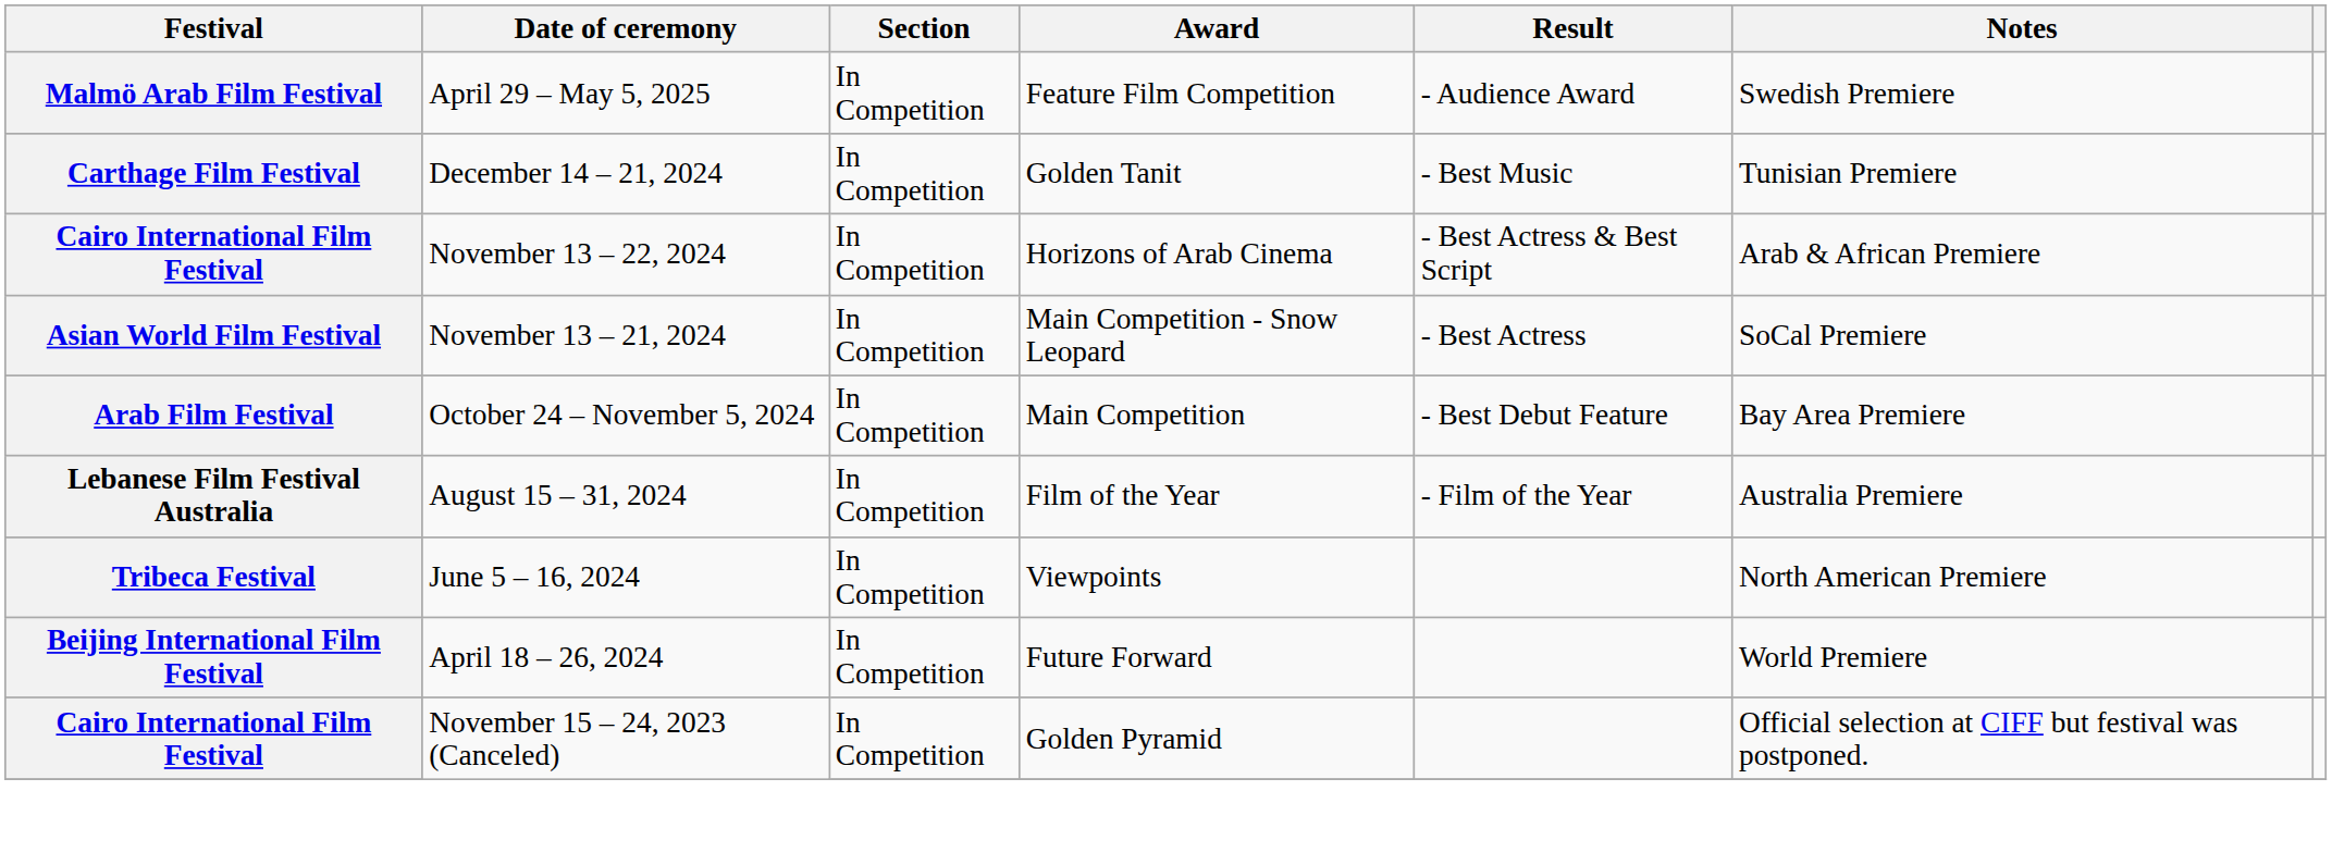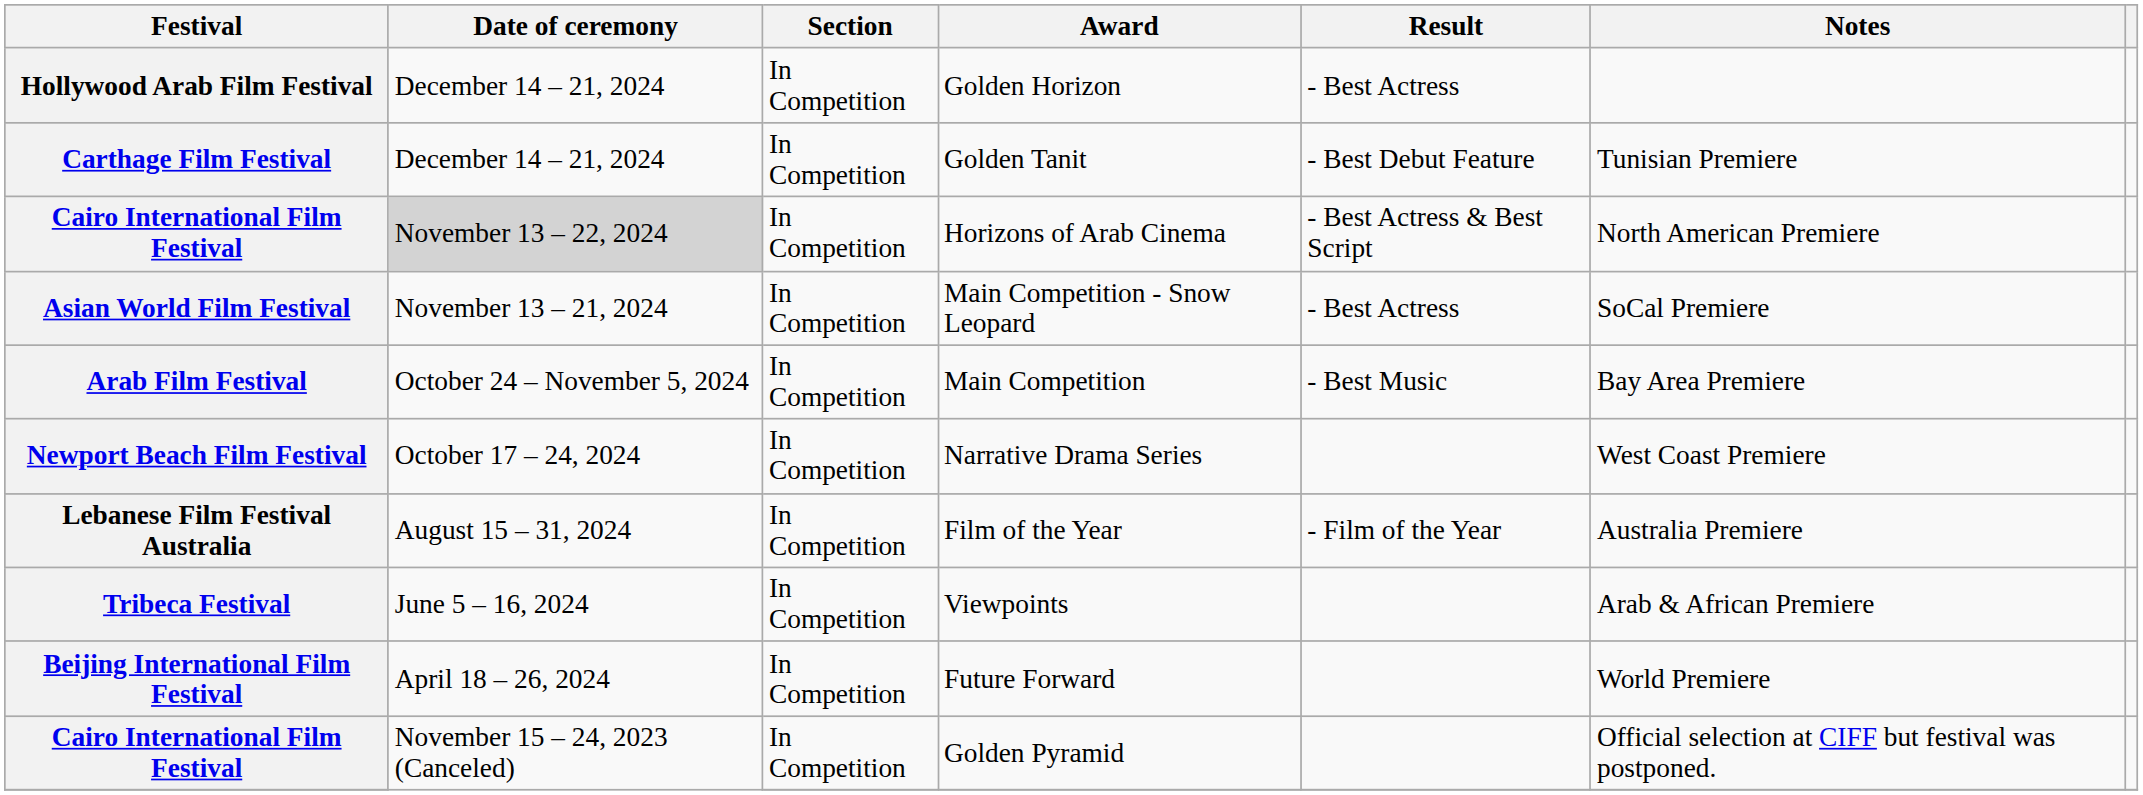 <table class="wikitable plainrowheaders sortable">
 <tr>
 <th scope="col">Festival</th>
 <th scope="col">Date of ceremony</th>
 <th scope="col">Section</th>
 <th scope="col">Award</th>
 <th scope="col">Result</th>
 <th scope="col">Notes</th>
 <th scope="col" class="unsortable"></th>
 </tr>
 <tr>
-<th scope="row"><a href='#'>Malmö Arab Film Festival</a></th>
-<td rowspan="1">April 29 – May 5, 2025</td>
+<th scope="row">Hollywood Arab Film Festival</th>
+<td rowspan="1">December 14 – 21, 2024</td>
 <td>In Competition</td>
-<td>Feature Film Competition</td>
-<td> - Audience Award</td>
-<td>Swedish Premiere</td>
+<td>Golden Horizon</td>
+<td> - Best Actress</td>
+<td></td>
 <td></td>
 </tr>
 <tr>
 <th scope="row"><a href='#'>Carthage Film Festival</a></th>
 <td rowspan="1">December 14 – 21, 2024</td>
 <td>In Competition</td>
 <td>Golden Tanit</td>
-<td> - Best Music</td>
+<td> - Best Debut Feature</td>
 <td>Tunisian Premiere</td>
 <td></td>
 </tr>
 <tr>
 <th scope="row"><a href='#'>Cairo International Film Festival</a></th>
-<td rowspan="1">November 13 – 22, 2024</td>
+<td rowspan="1" style="background: lightgrey;">November 13 – 22, 2024</td>
 <td>In Competition</td>
 <td>Horizons of Arab Cinema</td>
 <td> - Best Actress & Best Script</td>
-<td>Arab & African Premiere</td>
+<td>North American Premiere</td>
 <td></td>
 </tr>
 <tr>
 <th scope="row"><a href='#'>Asian World Film Festival</a></th>
 <td rowspan="1">November 13 – 21, 2024</td>
 <td>In Competition</td>
 <td>Main Competition - Snow Leopard</td>
 <td> - Best Actress</td>
 <td>SoCal Premiere</td>
 <td></td>
 </tr>
 <tr>
 <th scope="row"><a href='#'>Arab Film Festival</a></th>
 <td rowspan="1">October 24 – November 5, 2024</td>
 <td>In Competition</td>
 <td>Main Competition</td>
-<td> - Best Debut Feature</td>
+<td> - Best Music</td>
 <td>Bay Area Premiere</td>
+<td></td>
+</tr>
+<tr>
+<th scope="row"><a href='#'>Newport Beach Film Festival</a></th>
+<td rowspan="1">October 17 – 24, 2024</td>
+<td>In Competition</td>
+<td>Narrative Drama Series</td>
+<td></td>
+<td>West Coast Premiere</td>
 <td></td>
 </tr>
 <tr>
 <th scope="row">Lebanese Film Festival Australia</th>
 <td rowspan="1">August 15 – 31, 2024</td>
 <td>In Competition</td>
 <td>Film of the Year</td>
 <td> - Film of the Year</td>
 <td>Australia Premiere</td>
 <td></td>
 </tr>
 <tr>
 <th scope="row"><a href='#'>Tribeca Festival</a></th>
 <td rowspan="1">June 5 – 16, 2024</td>
 <td>In Competition</td>
 <td>Viewpoints</td>
 <td></td>
-<td>North American Premiere</td>
+<td>Arab & African Premiere</td>
 <td></td>
 </tr>
 <tr>
 <th scope="row"><a href='#'>Beijing International Film Festival</a></th>
 <td rowspan="1">April 18 – 26, 2024</td>
 <td>In Competition</td>
 <td>Future Forward</td>
 <td></td>
 <td>World Premiere</td>
 <td></td>
 </tr>
 <tr>
 <th scope="row"><a href='#'>Cairo International Film Festival</a></th>
 <td rowspan="2">November 15 – 24, 2023 (Canceled)</td>
 <td>In Competition</td>
 <td>Golden Pyramid</td>
 <td></td>
 <td>Official selection at <a href='#'>CIFF</a> but festival was postponed.</td>
 <td></td>
 </tr>
 <tr>
 </tr>
 </table>
